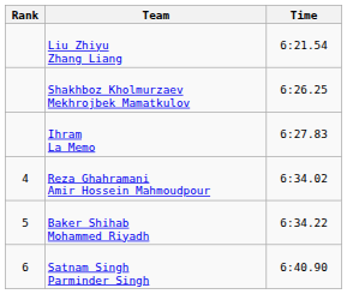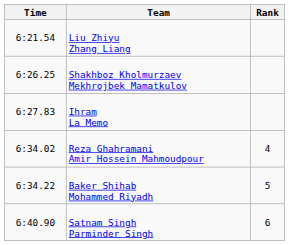 <table class=wikitable style="text-align:center">
 <tr>
+<th width=80>Time</th>
+<th width=250>Team</th>
 <th width=40>Rank</th>
-<th width=250>Team</th>
-<th width=80>Time</th>
 </tr>
 <tr>
+<td>6:21.54</td>
+<td align="left"><br><a href='#'>Liu Zhiyu</a><br><a href='#'>Zhang Liang</a></td>
 <td></td>
-<td align="left"><br><a href='#'>Liu Zhiyu</a><br><a href='#'>Zhang Liang</a></td>
-<td>6:21.54</td>
 </tr>
 <tr>
+<td>6:26.25</td>
+<td align="left"><br><a href='#'>Shakhboz Kholmurzaev</a><br><a href='#'>Mekhrojbek Mamatkulov</a></td>
 <td></td>
-<td align="left"><br><a href='#'>Shakhboz Kholmurzaev</a><br><a href='#'>Mekhrojbek Mamatkulov</a></td>
-<td>6:26.25</td>
 </tr>
 <tr>
+<td>6:27.83</td>
+<td align="left"><br><a href='#'>Ihram</a><br><a href='#'>La Memo</a></td>
 <td></td>
-<td align="left"><br><a href='#'>Ihram</a><br><a href='#'>La Memo</a></td>
-<td>6:27.83</td>
 </tr>
 <tr>
+<td>6:34.02</td>
+<td align="left"><br><a href='#'>Reza Ghahramani</a><br><a href='#'>Amir Hossein Mahmoudpour</a></td>
 <td>4</td>
-<td align="left"><br><a href='#'>Reza Ghahramani</a><br><a href='#'>Amir Hossein Mahmoudpour</a></td>
-<td>6:34.02</td>
 </tr>
 <tr>
+<td>6:34.22</td>
+<td align="left"><br><a href='#'>Baker Shihab</a><br><a href='#'>Mohammed Riyadh</a></td>
 <td>5</td>
-<td align="left"><br><a href='#'>Baker Shihab</a><br><a href='#'>Mohammed Riyadh</a></td>
-<td>6:34.22</td>
 </tr>
 <tr>
+<td>6:40.90</td>
+<td align="left"><br><a href='#'>Satnam Singh</a><br><a href='#'>Parminder Singh</a></td>
 <td>6</td>
-<td align="left"><br><a href='#'>Satnam Singh</a><br><a href='#'>Parminder Singh</a></td>
-<td>6:40.90</td>
 </tr>
 </table>
